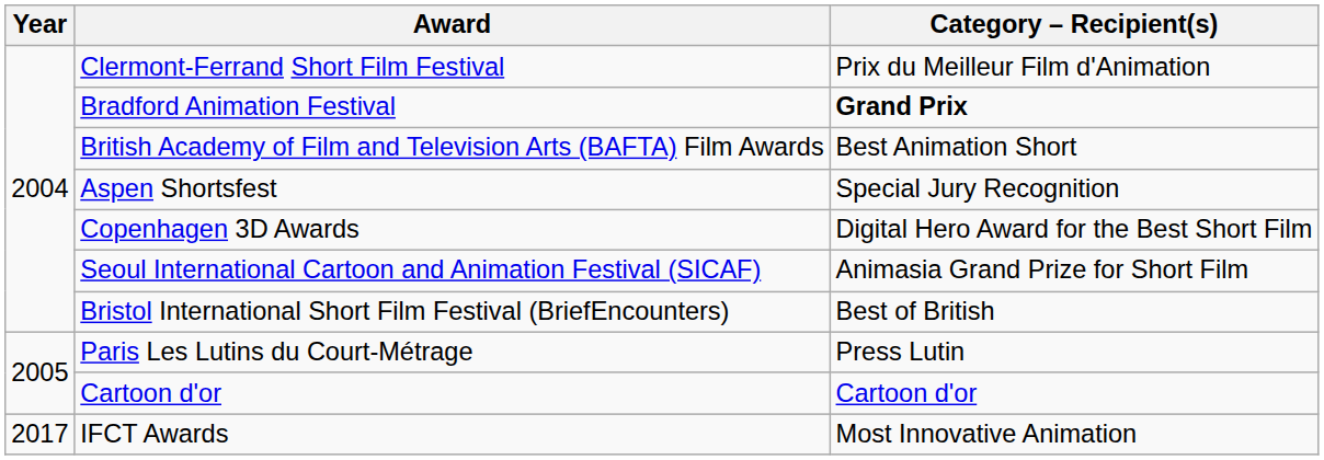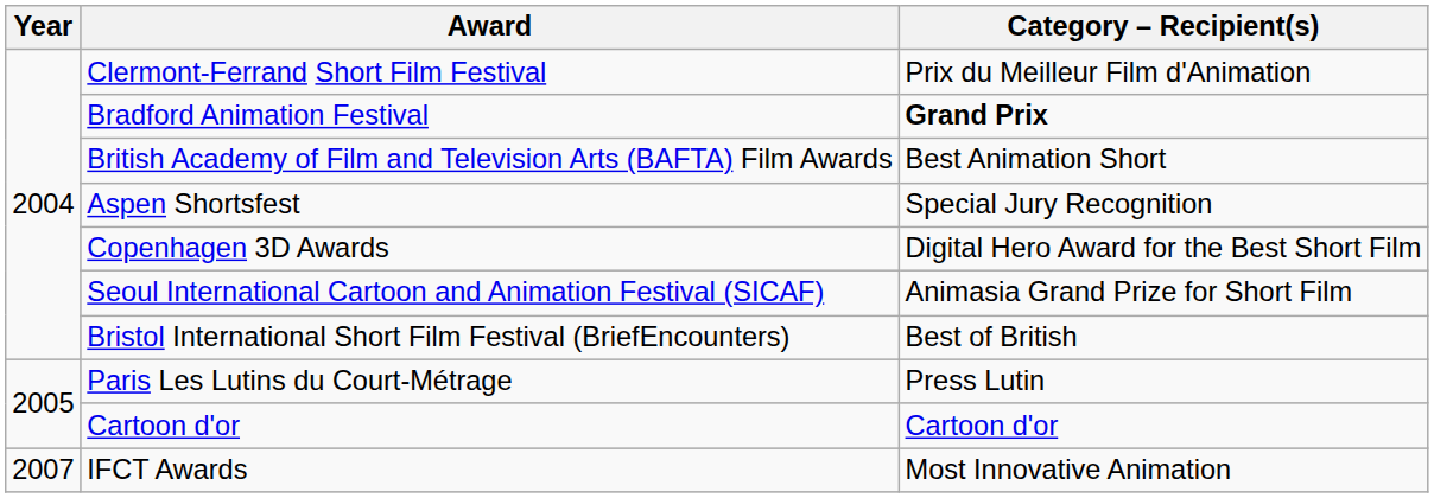 <table class="wikitable" border="1">
 <tr>
 <th>Year</th>
 <th>Award</th>
 <th>Category – Recipient(s)</th>
 </tr>
 <tr>
 <td rowspan="7">2004</td>
 <td><a href='#'>Clermont-Ferrand</a> <a href='#'>Short Film Festival</a></td>
 <td>Prix du Meilleur Film d'Animation</td>
 </tr>
 <tr>
 <td><a href='#'>Bradford Animation Festival</a></td>
 <td><strong>Grand Prix</strong></td>
 </tr>
 <tr>
 <td><a href='#'>British Academy of Film and Television Arts (BAFTA)</a> Film Awards</td>
 <td>Best Animation Short</td>
 </tr>
 <tr>
 <td><a href='#'>Aspen</a> Shortsfest</td>
 <td>Special Jury Recognition</td>
 </tr>
 <tr>
 <td><a href='#'>Copenhagen</a> 3D Awards</td>
 <td>Digital Hero Award for the Best Short Film</td>
 </tr>
 <tr>
 <td><a href='#'>Seoul International Cartoon and Animation Festival (SICAF)</a></td>
 <td>Animasia Grand Prize for Short Film</td>
 </tr>
 <tr>
 <td><a href='#'>Bristol</a> International Short Film Festival (BriefEncounters)</td>
 <td>Best of British</td>
 </tr>
 <tr>
 <td rowspan="2">2005</td>
 <td><a href='#'>Paris</a> Les Lutins du Court-Métrage</td>
 <td>Press Lutin</td>
 </tr>
 <tr>
 <td><a href='#'>Cartoon d'or</a></td>
 <td><a href='#'>Cartoon d'or</a></td>
 </tr>
 <tr>
-<td>2017</td>
+<td>2007</td>
 <td>IFCT Awards</td>
 <td>Most Innovative Animation</td>
 </tr>
 </table>
